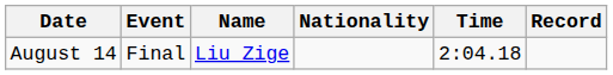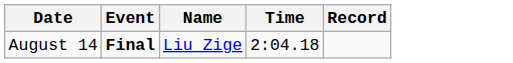 <table class=wikitable style=text-align:center>
 <tr>
 <th>Date</th>
 <th>Event</th>
 <th>Name</th>
-<th>Nationality</th>
 <th>Time</th>
 <th>Record</th>
 </tr>
 <tr>
 <td>August 14</td>
-<td>Final</td>
+<td><strong>Final</strong></td>
 <td align=left><a href='#'>Liu Zige</a></td>
-<td align=left></td>
 <td>2:04.18</td>
 <td></td>
 </tr>
 </table>
